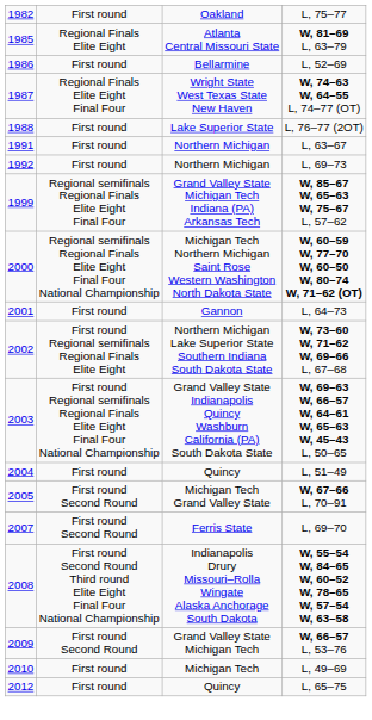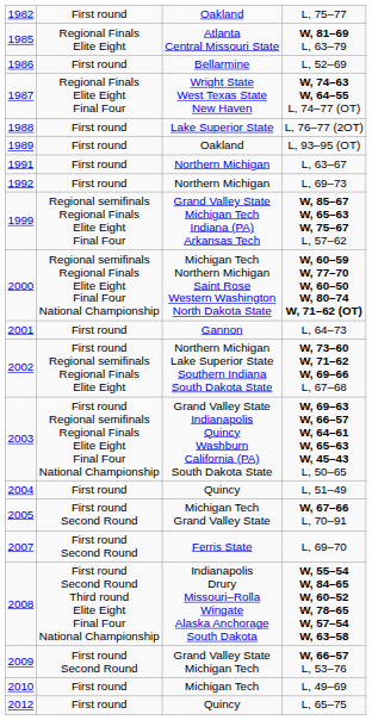 <table class="wikitable">
 <tr align="center">
 <td><a href='#'>1982</a></td>
 <td>First round</td>
 <td><a href='#'>Oakland</a></td>
 <td>L, 75–77</td>
 </tr>
 <tr align="center">
 <td><a href='#'>1985</a></td>
 <td>Regional Finals<br>Elite Eight</td>
 <td><a href='#'>Atlanta</a><br><a href='#'>Central Missouri State</a></td>
 <td><strong>W, 81–69</strong><br>L, 63–79</td>
 </tr>
 <tr align="center">
 <td><a href='#'>1986</a></td>
 <td>First round</td>
 <td><a href='#'>Bellarmine</a></td>
 <td>L, 52–69</td>
 </tr>
 <tr align="center">
 <td><a href='#'>1987</a></td>
 <td>Regional Finals<br>Elite Eight<br>Final Four</td>
 <td><a href='#'>Wright State</a><br><a href='#'>West Texas State</a><br><a href='#'>New Haven</a></td>
 <td><strong>W, 74–63</strong><br><strong>W, 64–55</strong><br>L, 74–77 (OT)</td>
 </tr>
 <tr align="center">
 <td><a href='#'>1988</a></td>
 <td>First round</td>
 <td><a href='#'>Lake Superior State</a></td>
 <td>L, 76–77 (2OT)</td>
+</tr>
+<tr align="center">
+<td><a href='#'>1989</a></td>
+<td>First round</td>
+<td>Oakland</td>
+<td>L, 93–95 (OT)</td>
 </tr>
 <tr align="center">
 <td><a href='#'>1991</a></td>
 <td>First round</td>
 <td><a href='#'>Northern Michigan</a></td>
 <td>L, 63–67</td>
 </tr>
 <tr align="center">
 <td><a href='#'>1992</a></td>
 <td>First round</td>
 <td>Northern Michigan</td>
 <td>L, 69–73</td>
 </tr>
 <tr align="center">
 <td><a href='#'>1999</a></td>
 <td>Regional semifinals<br>Regional Finals<br>Elite Eight<br>Final Four</td>
 <td><a href='#'>Grand Valley State</a><br><a href='#'>Michigan Tech</a><br><a href='#'>Indiana (PA)</a><br><a href='#'>Arkansas Tech</a></td>
 <td><strong>W, 85–67</strong><br><strong>W, 65–63</strong><br><strong>W, 75–67</strong><br>L, 57–62</td>
 </tr>
 <tr align="center">
 <td><a href='#'>2000</a></td>
 <td>Regional semifinals<br>Regional Finals<br>Elite Eight<br>Final Four<br>National Championship</td>
 <td>Michigan Tech<br>Northern Michigan<br><a href='#'>Saint Rose</a><br><a href='#'>Western Washington</a><br><a href='#'>North Dakota State</a></td>
 <td><strong>W, 60–59</strong><br><strong>W, 77–70</strong><br><strong>W, 60–50</strong><br><strong>W, 80–74</strong><br><strong>W, 71–62 (OT)</strong></td>
 </tr>
 <tr align="center">
 <td><a href='#'>2001</a></td>
 <td>First round</td>
 <td><a href='#'>Gannon</a></td>
 <td>L, 64–73</td>
 </tr>
 <tr align="center">
 <td><a href='#'>2002</a></td>
 <td>First round<br>Regional semifinals<br>Regional Finals<br>Elite Eight</td>
 <td>Northern Michigan<br>Lake Superior State<br><a href='#'>Southern Indiana</a><br><a href='#'>South Dakota State</a></td>
 <td><strong>W, 73–60</strong><br><strong>W, 71–62</strong><br><strong>W, 69–66</strong><br>L, 67–68</td>
 </tr>
 <tr align="center">
 <td><a href='#'>2003</a></td>
 <td>First round<br>Regional semifinals<br>Regional Finals<br>Elite Eight<br>Final Four<br>National Championship</td>
 <td>Grand Valley State<br><a href='#'>Indianapolis</a><br><a href='#'>Quincy</a><br><a href='#'>Washburn</a><br><a href='#'>California (PA)</a><br>South Dakota State</td>
 <td><strong>W, 69–63</strong><br><strong>W, 66–57</strong><br><strong>W, 64–61</strong><br><strong>W, 65–63</strong><br><strong>W, 45–43</strong><br>L, 50–65</td>
 </tr>
 <tr align="center">
 <td><a href='#'>2004</a></td>
 <td>First round</td>
 <td>Quincy</td>
 <td>L, 51–49</td>
 </tr>
 <tr align="center">
 <td><a href='#'>2005</a></td>
 <td>First round<br>Second Round</td>
 <td>Michigan Tech<br>Grand Valley State</td>
 <td><strong>W, 67–66</strong><br>L, 70–91</td>
 </tr>
 <tr align="center">
 <td><a href='#'>2007</a></td>
 <td>First round<br>Second Round</td>
 <td><a href='#'>Ferris State</a></td>
 <td>L, 69–70</td>
 </tr>
 <tr align="center">
 <td><a href='#'>2008</a></td>
 <td>First round<br>Second Round<br>Third round<br>Elite Eight<br>Final Four<br>National Championship</td>
 <td>Indianapolis<br>Drury<br><a href='#'>Missouri–Rolla</a><br><a href='#'>Wingate</a><br><a href='#'>Alaska Anchorage</a><br><a href='#'>South Dakota</a></td>
 <td><strong>W, 55–54</strong><br><strong>W, 84–65</strong><br><strong>W, 60–52</strong><br><strong>W, 78–65</strong><br><strong>W, 57–54</strong><br><strong>W, 63–58</strong></td>
 </tr>
 <tr align="center">
 <td><a href='#'>2009</a></td>
 <td>First round<br>Second Round</td>
 <td>Grand Valley State<br>Michigan Tech</td>
 <td><strong>W, 66–57</strong><br>L, 53–76</td>
 </tr>
 <tr align="center">
 <td><a href='#'>2010</a></td>
 <td>First round</td>
 <td>Michigan Tech</td>
 <td>L, 49–69</td>
 </tr>
 <tr align="center">
 <td><a href='#'>2012</a></td>
 <td>First round</td>
 <td>Quincy</td>
 <td>L, 65–75</td>
 </tr>
 </table>
